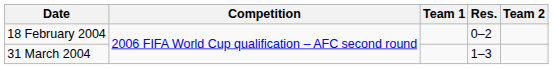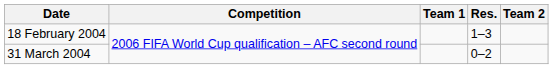 <table class="wikitable">
 <tr>
 <th>Date</th>
 <th>Competition</th>
 <th>Team 1</th>
 <th>Res.</th>
 <th>Team 2</th>
 </tr>
 <tr>
 <td>18 February 2004</td>
 <td rowspan="2"><a href='#'>2006 FIFA World Cup qualification – AFC second round</a></td>
 <td></td>
-<td>0–2</td>
+<td>1–3</td>
 <td></td>
 </tr>
 <tr>
 <td>31 March 2004</td>
 <td></td>
-<td>1–3</td>
+<td>0–2</td>
 <td></td>
 </tr>
 </table>
